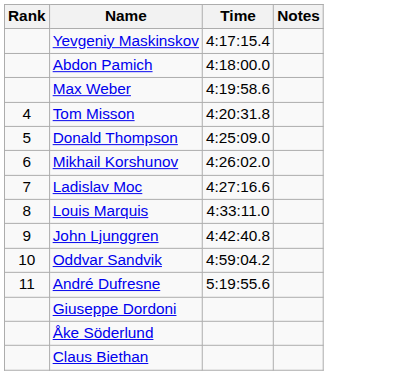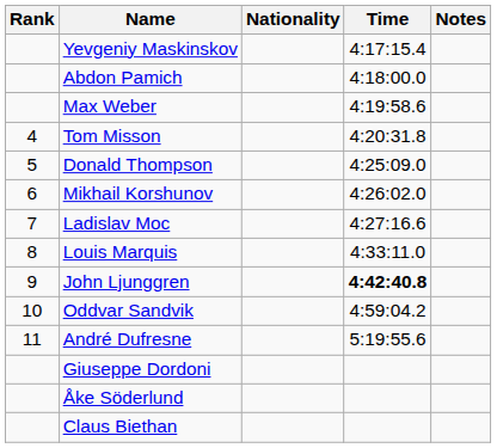 <table class="wikitable sortable" style="text-align:center">
 <tr>
 <th>Rank</th>
 <th>Name</th>
+<th>Nationality</th>
 <th>Time</th>
 <th>Notes</th>
 </tr>
 <tr>
 <td></td>
 <td align=left><a href='#'>Yevgeniy Maskinskov</a></td>
+<td align=left></td>
 <td>4:17:15.4</td>
 <td></td>
 </tr>
 <tr>
 <td></td>
 <td align=left><a href='#'>Abdon Pamich</a></td>
+<td align=left></td>
 <td>4:18:00.0</td>
 <td></td>
 </tr>
 <tr>
 <td></td>
 <td align=left><a href='#'>Max Weber</a></td>
+<td align=left></td>
 <td>4:19:58.6</td>
 <td></td>
 </tr>
 <tr>
 <td>4</td>
 <td align=left><a href='#'>Tom Misson</a></td>
+<td align=left></td>
 <td>4:20:31.8</td>
 <td></td>
 </tr>
 <tr>
 <td>5</td>
 <td align=left><a href='#'>Donald Thompson</a></td>
+<td align=left></td>
 <td>4:25:09.0</td>
 <td></td>
 </tr>
 <tr>
 <td>6</td>
 <td align=left><a href='#'>Mikhail Korshunov</a></td>
+<td align=left></td>
 <td>4:26:02.0</td>
 <td></td>
 </tr>
 <tr>
 <td>7</td>
 <td align=left><a href='#'>Ladislav Moc</a></td>
+<td align=left></td>
 <td>4:27:16.6</td>
 <td></td>
 </tr>
 <tr>
 <td>8</td>
 <td align=left><a href='#'>Louis Marquis</a></td>
+<td align=left></td>
 <td>4:33:11.0</td>
 <td></td>
 </tr>
 <tr>
 <td>9</td>
 <td align=left><a href='#'>John Ljunggren</a></td>
-<td>4:42:40.8</td>
+<td align=left></td>
+<td><strong>4:42:40.8</strong></td>
 <td></td>
 </tr>
 <tr>
 <td>10</td>
 <td align=left><a href='#'>Oddvar Sandvik</a></td>
+<td align=left></td>
 <td>4:59:04.2</td>
 <td></td>
 </tr>
 <tr>
 <td>11</td>
 <td align=left><a href='#'>André Dufresne</a></td>
+<td align=left></td>
 <td>5:19:55.6</td>
 <td></td>
 </tr>
 <tr>
 <td></td>
 <td align=left><a href='#'>Giuseppe Dordoni</a></td>
+<td align=left></td>
 <td></td>
 <td></td>
 </tr>
 <tr>
 <td></td>
 <td align=left><a href='#'>Åke Söderlund</a></td>
+<td align=left></td>
 <td></td>
 <td></td>
 </tr>
 <tr>
 <td></td>
 <td align=left><a href='#'>Claus Biethan</a></td>
+<td align=left></td>
 <td></td>
 <td></td>
 </tr>
 </table>
